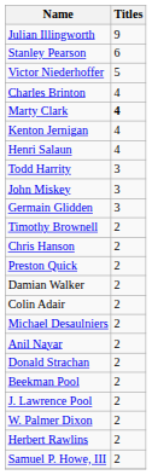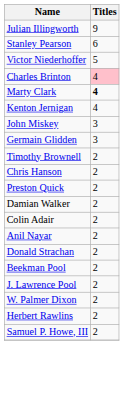 <table class="wikitable">
 <tr style="background:#EFEFEF">
 <th>Name</th>
 <th>Titles</th>
 </tr>
 <tr>
 <td><a href='#'>Julian Illingworth</a></td>
 <td>9</td>
 </tr>
 <tr>
 <td><a href='#'>Stanley Pearson</a></td>
 <td>6</td>
 </tr>
 <tr>
 <td><a href='#'>Victor Niederhoffer</a></td>
 <td>5</td>
 </tr>
 <tr>
 <td><a href='#'>Charles Brinton</a></td>
-<td>4</td>
+<td style="background: pink;">4</td>
 </tr>
 <tr>
 <td><a href='#'>Marty Clark</a></td>
 <td><strong>4</strong></td>
 </tr>
 <tr>
 <td><a href='#'>Kenton Jernigan</a></td>
 <td>4</td>
-</tr>
-<tr>
-<td><a href='#'>Henri Salaun</a></td>
-<td>4</td>
-</tr>
-<tr>
-<td><a href='#'>Todd Harrity</a></td>
-<td>3</td>
 </tr>
 <tr>
 <td><a href='#'>John Miskey</a></td>
 <td>3</td>
 </tr>
 <tr>
 <td><a href='#'>Germain Glidden</a></td>
 <td>3</td>
 </tr>
 <tr>
 <td><a href='#'>Timothy Brownell</a></td>
 <td>2</td>
 </tr>
 <tr>
 <td><a href='#'>Chris Hanson</a></td>
 <td>2</td>
 </tr>
 <tr>
 <td><a href='#'>Preston Quick</a></td>
 <td>2</td>
 </tr>
 <tr>
 <td>Damian Walker</td>
 <td>2</td>
 </tr>
 <tr>
 <td>Colin Adair</td>
-<td>2</td>
-</tr>
-<tr>
-<td><a href='#'>Michael Desaulniers</a></td>
 <td>2</td>
 </tr>
 <tr>
 <td><a href='#'>Anil Nayar</a></td>
 <td>2</td>
 </tr>
 <tr>
 <td><a href='#'>Donald Strachan</a></td>
 <td>2</td>
 </tr>
 <tr>
 <td><a href='#'>Beekman Pool</a></td>
 <td>2</td>
 </tr>
 <tr>
 <td><a href='#'>J. Lawrence Pool</a></td>
 <td>2</td>
 </tr>
 <tr>
 <td><a href='#'>W. Palmer Dixon</a></td>
 <td>2</td>
 </tr>
 <tr>
 <td><a href='#'>Herbert Rawlins</a></td>
 <td>2</td>
 </tr>
 <tr>
 <td><a href='#'>Samuel P. Howe, III</a></td>
 <td>2</td>
 </tr>
 <tr>
 </tr>
 </table>
